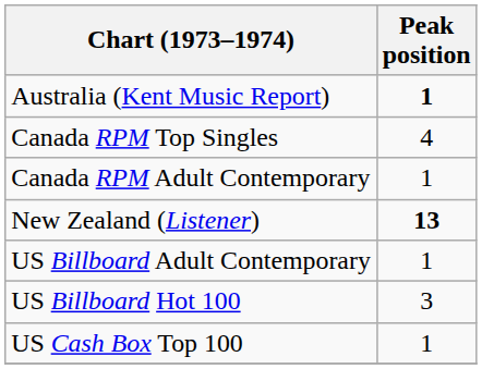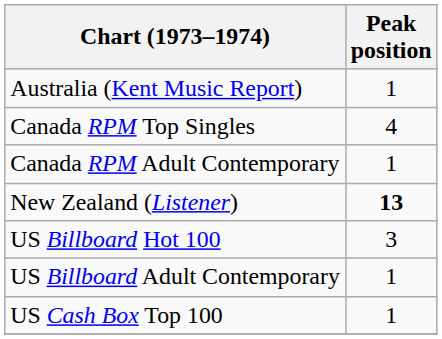 <table class="wikitable sortable">
 <tr>
 <th>Chart (1973–1974)</th>
 <th>Peak<br>position</th>
 </tr>
 <tr>
 <td>Australia (<a href='#'>Kent Music Report</a>)</td>
-<td style="text-align:center;"><strong>1</strong></td>
+<td style="text-align:center;">1</td>
 </tr>
 <tr>
 <td>Canada <em><a href='#'>RPM</a></em> Top Singles</td>
 <td style="text-align:center;">4</td>
 </tr>
 <tr>
 <td>Canada <em><a href='#'>RPM</a></em> Adult Contemporary</td>
 <td style="text-align:center;">1</td>
 </tr>
 <tr>
 <td>New Zealand (<em><a href='#'>Listener</a></em>)</td>
 <td style="text-align:center;"><strong>13</strong></td>
 </tr>
 <tr>
+<td>US <em><a href='#'>Billboard</a></em> <a href='#'>Hot 100</a></td>
+<td style="text-align:center;">3</td>
+</tr>
+<tr>
 <td>US <em><a href='#'>Billboard</a></em> Adult Contemporary</td>
 <td style="text-align:center;">1</td>
-</tr>
-<tr>
-<td>US <em><a href='#'>Billboard</a></em> <a href='#'>Hot 100</a></td>
-<td style="text-align:center;">3</td>
 </tr>
 <tr>
 <td>US <a href='#'><em>Cash Box</em></a> Top 100</td>
 <td align="center">1</td>
 </tr>
 <tr>
 </tr>
 </table>
